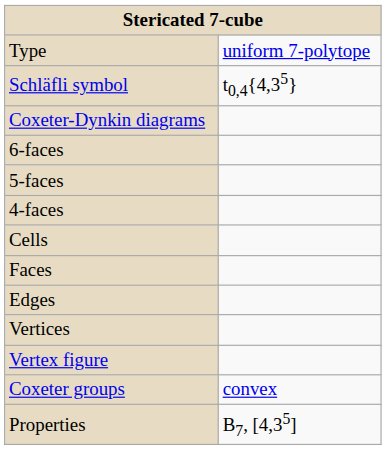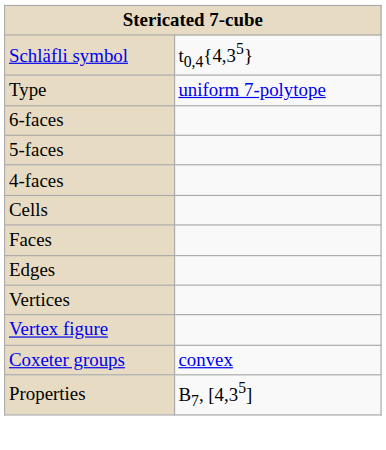 <table class="wikitable" align="right" style="margin-left:10px" width="320">
 <tr>
 <th style="background:#e7dcc3;" colspan="2">Stericated 7-cube</th>
-</tr>
-<tr>
-<td style="background:#e7dcc3;">Type</td>
-<td><a href='#'>uniform 7-polytope</a></td>
 </tr>
 <tr>
 <td style="background:#e7dcc3;"><a href='#'>Schläfli symbol</a></td>
 <td>t<sub>0,4</sub>{4,3<sup>5</sup>}</td>
 </tr>
 <tr>
-<td style="background:#e7dcc3;"><a href='#'>Coxeter-Dynkin diagrams</a></td>
-<td></td>
+<td style="background:#e7dcc3;">Type</td>
+<td><a href='#'>uniform 7-polytope</a></td>
 </tr>
 <tr>
 <td style="background:#e7dcc3;">6-faces</td>
 <td></td>
 </tr>
 <tr>
 <td style="background:#e7dcc3;">5-faces</td>
 <td></td>
 </tr>
 <tr>
 <td style="background:#e7dcc3;">4-faces</td>
 <td></td>
 </tr>
 <tr>
 <td style="background:#e7dcc3;">Cells</td>
 <td></td>
 </tr>
 <tr>
 <td style="background:#e7dcc3;">Faces</td>
 <td></td>
 </tr>
 <tr>
 <td style="background:#e7dcc3;">Edges</td>
 <td></td>
 </tr>
 <tr>
 <td style="background:#e7dcc3;">Vertices</td>
 <td></td>
 </tr>
 <tr>
 <td style="background:#e7dcc3;"><a href='#'>Vertex figure</a></td>
 <td></td>
 </tr>
 <tr>
 <td style="background:#e7dcc3;"><a href='#'>Coxeter groups</a></td>
 <td><a href='#'>convex</a></td>
 </tr>
 <tr>
 <td style="background:#e7dcc3;">Properties</td>
 <td>B<sub>7</sub>, [4,3<sup>5</sup>]</td>
 </tr>
 </table>
